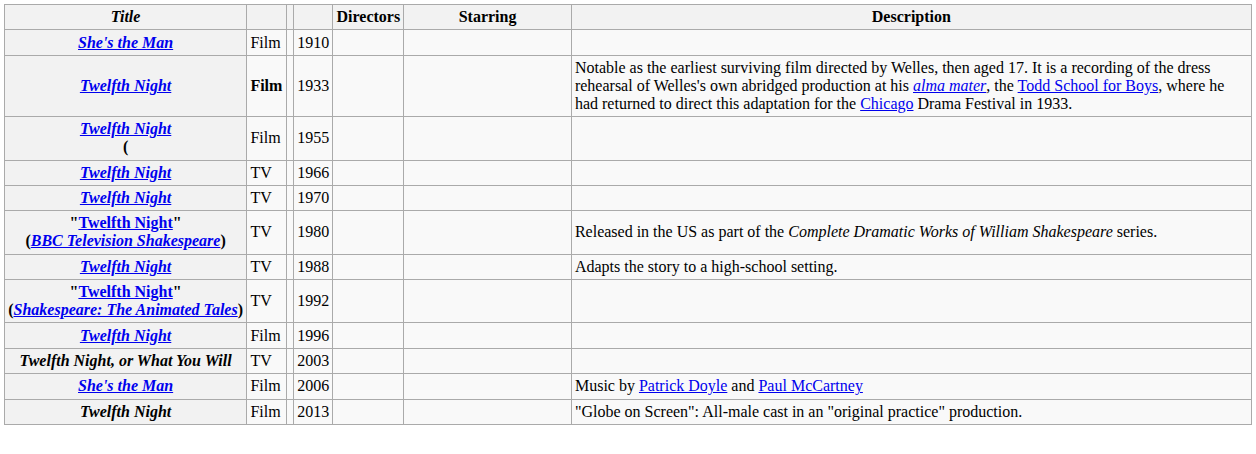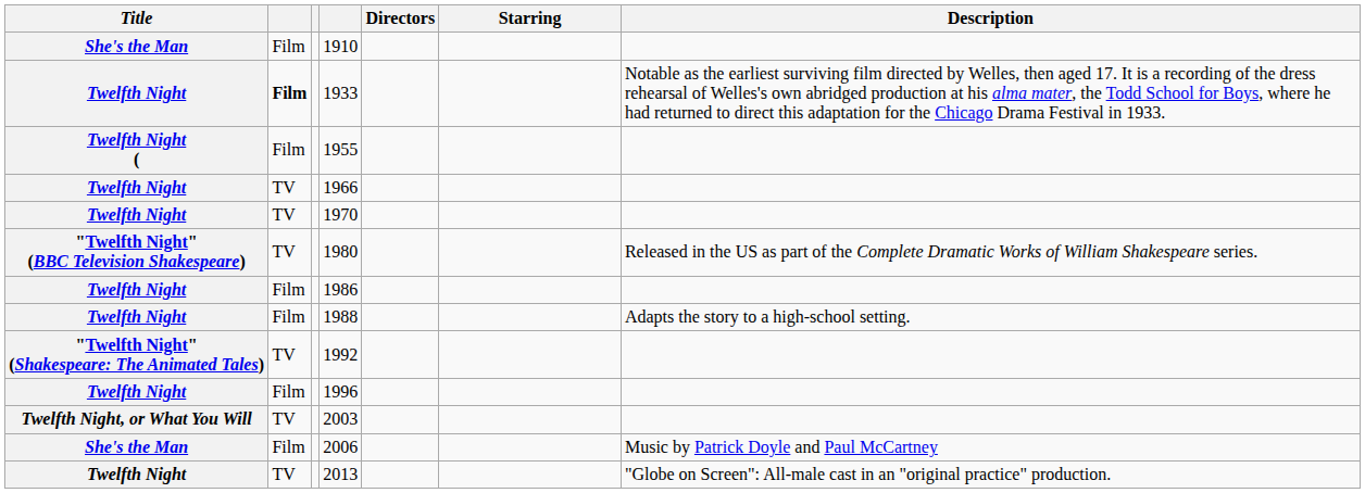 <table class="wikitable sortable">
 <tr>
 <th scope="col"><em>Title</em></th>
 <th scope="col"></th>
 <th scope="col"></th>
 <th scope="col"></th>
 <th scope="col" class="unsortable">Directors</th>
 <th scope="col" class="unsortable" style="min-width: 10em">Starring</th>
 <th scope="col" class="unsortable" style="min-width: 15em">Description</th>
 </tr>
 <tr>
 <th scope="row" style="white-space: nowrap"><em><a href='#'>She's the Man</a></em></th>
 <td>Film</td>
 <td></td>
 <td>1910</td>
 <td></td>
 <td></td>
 <td></td>
 </tr>
 <tr>
 <th scope="row" style="white-space: nowrap"><em><a href='#'>Twelfth Night</a></em></th>
 <td><strong>Film</strong></td>
 <td></td>
 <td>1933</td>
 <td></td>
 <td></td>
 <td>Notable as the earliest surviving film directed by Welles, then aged 17. It is a recording of the dress rehearsal of Welles's own abridged production at his <em><a href='#'>alma mater</a></em>, the <a href='#'>Todd School for Boys</a>, where he had returned to direct this adaptation for the <a href='#'>Chicago</a> Drama Festival in 1933.</td>
 </tr>
 <tr>
 <th scope="row" style="white-space: nowrap"><em><a href='#'>Twelfth Night</a></em><br>(</th>
 <td>Film</td>
 <td></td>
 <td>1955</td>
 <td></td>
 <td></td>
 <td></td>
 </tr>
 <tr>
 <th scope="row" style="white-space: nowrap"><em><a href='#'>Twelfth Night</a></em></th>
 <td>TV</td>
 <td></td>
 <td>1966</td>
 <td></td>
 <td></td>
 <td></td>
 </tr>
 <tr>
 <th scope="row" style="white-space: nowrap"><em><a href='#'>Twelfth Night</a></em></th>
 <td>TV</td>
 <td></td>
 <td>1970</td>
 <td></td>
 <td></td>
 <td></td>
 </tr>
 <tr>
 <th scope="row" style="white-space: nowrap">"<a href='#'>Twelfth Night</a>"<br>(<em><a href='#'>BBC Television Shakespeare</a></em>)</th>
 <td>TV</td>
 <td></td>
 <td>1980</td>
 <td></td>
 <td></td>
 <td>Released in the US as part of the <em>Complete Dramatic Works of William Shakespeare</em> series.</td>
 </tr>
 <tr>
 <th scope="row" style="white-space: nowrap"><em><a href='#'>Twelfth Night</a></em></th>
-<td>TV</td>
+<td>Film</td>
+<td></td>
+<td>1986</td>
+<td></td>
+<td></td>
+<td></td>
+</tr>
+<tr>
+<th scope="row" style="white-space: nowrap"><em><a href='#'>Twelfth Night</a></em></th>
+<td>Film</td>
 <td></td>
 <td>1988</td>
 <td></td>
 <td></td>
 <td>Adapts the story to a high-school setting.</td>
 </tr>
 <tr>
 <th scope="row" style="white-space: nowrap">"<a href='#'>Twelfth Night</a>"<br>(<em><a href='#'>Shakespeare: The Animated Tales</a></em>)</th>
 <td>TV</td>
 <td></td>
 <td>1992</td>
 <td></td>
 <td></td>
 <td></td>
 </tr>
 <tr>
 <th scope="row" style="white-space: nowrap"><em><a href='#'>Twelfth Night</a></em></th>
 <td>Film</td>
 <td></td>
 <td>1996</td>
 <td></td>
 <td></td>
 <td></td>
 </tr>
 <tr>
 <th scope="row" style="white-space: nowrap"><em>Twelfth Night, or What You Will</em></th>
 <td>TV</td>
 <td></td>
 <td>2003</td>
 <td></td>
 <td></td>
 <td></td>
 </tr>
 <tr>
 <th scope="row" style="white-space: nowrap"><em><a href='#'>She's the Man</a></em></th>
 <td>Film</td>
 <td></td>
 <td>2006</td>
 <td></td>
 <td></td>
 <td>Music by <a href='#'>Patrick Doyle</a> and <a href='#'>Paul McCartney</a></td>
 </tr>
 <tr>
 <th scope="row" style="white-space: nowrap"><em>Twelfth Night</em></th>
-<td>Film</td>
+<td>TV</td>
 <td></td>
 <td>2013</td>
 <td></td>
 <td></td>
 <td>"Globe on Screen": All-male cast in an "original practice" production.</td>
 </tr>
 </table>
